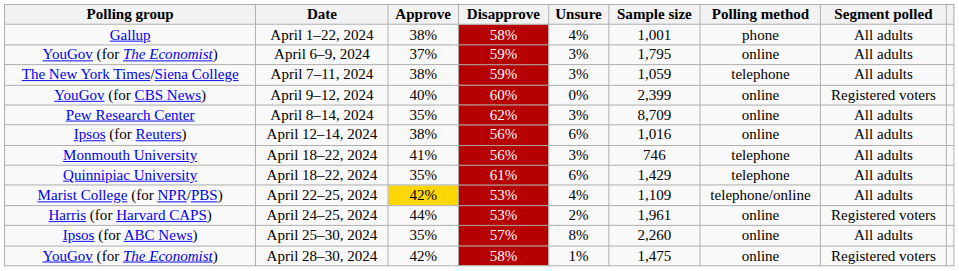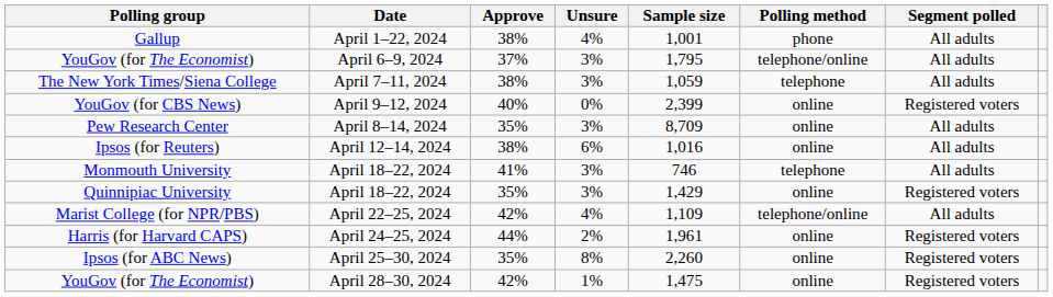 <table class="wikitable sortable" style="text-align:center;line-height:14px;width: 80%;">
 <tr>
 <th class="unsortable">Polling group</th>
 <th>Date</th>
 <th>Approve</th>
-<th>Disapprove</th>
 <th>Unsure</th>
 <th>Sample size</th>
 <th>Polling method</th>
 <th class="unsortable">Segment polled</th>
 <th class="unsortable"></th>
 </tr>
 <tr>
 <td><a href='#'>Gallup</a></td>
 <td>April 1–22, 2024</td>
 <td>38%</td>
-<td style="background: #B60000; color: white">58%</td>
 <td>4%</td>
 <td>1,001</td>
 <td>phone</td>
 <td rowspan="1">All adults</td>
 <td></td>
 </tr>
 <tr>
 <td><a href='#'>YouGov</a> (for <em><a href='#'>The Economist</a></em>)</td>
 <td>April 6–9, 2024</td>
 <td>37%</td>
-<td style="background: #B60000; color: white">59%</td>
 <td>3%</td>
 <td>1,795</td>
-<td>online</td>
+<td>telephone/online</td>
 <td rowspan="1">All adults</td>
 <td></td>
 </tr>
 <tr>
 <td><a href='#'>The New York Times</a>/<a href='#'>Siena College</a></td>
 <td>April 7–11, 2024</td>
 <td>38%</td>
-<td style="background: #B60000; color: white">59%</td>
 <td>3%</td>
 <td>1,059</td>
 <td>telephone</td>
 <td rowspan="1">All adults</td>
 <td></td>
 </tr>
 <tr>
 <td><a href='#'>YouGov</a> (for <a href='#'>CBS News</a>)</td>
 <td>April 9–12, 2024</td>
 <td>40%</td>
-<td style="background: #B60000; color: white">60%</td>
 <td>0%</td>
 <td>2,399</td>
 <td>online</td>
 <td rowspan="1">Registered voters</td>
 <td></td>
 </tr>
 <tr>
 <td><a href='#'>Pew Research Center</a></td>
 <td>April 8–14, 2024</td>
 <td>35%</td>
-<td style="background: #B60000; color: white">62%</td>
 <td>3%</td>
 <td>8,709</td>
 <td>online</td>
 <td rowspan="1">All adults</td>
 <td></td>
 </tr>
 <tr>
 <td><a href='#'>Ipsos</a> (for <a href='#'>Reuters</a>)</td>
 <td>April 12–14, 2024</td>
 <td>38%</td>
-<td style="background: #B60000; color: white">56%</td>
 <td>6%</td>
 <td>1,016</td>
 <td>online</td>
 <td rowspan="1">All adults</td>
 <td></td>
 </tr>
 <tr>
 <td><a href='#'>Monmouth University</a></td>
 <td>April 18–22, 2024</td>
 <td>41%</td>
-<td style="background: #B60000; color: white">56%</td>
 <td>3%</td>
 <td>746</td>
 <td>telephone</td>
 <td rowspan="1">All adults</td>
 <td></td>
 </tr>
 <tr>
 <td><a href='#'>Quinnipiac University</a></td>
 <td>April 18–22, 2024</td>
 <td>35%</td>
-<td style="background: #B60000; color: white">61%</td>
-<td>6%</td>
+<td>3%</td>
 <td>1,429</td>
-<td>telephone</td>
-<td rowspan="1">All adults</td>
+<td>online</td>
+<td rowspan="1">Registered voters</td>
 <td></td>
 </tr>
 <tr>
 <td rowspan="1"><a href='#'>Marist College</a> (for <a href='#'>NPR</a>/<a href='#'>PBS</a>)</td>
 <td>April 22–25, 2024</td>
-<td style="background: gold;">42%</td>
-<td style="background: #B60000; color: white">53%</td>
+<td>42%</td>
 <td>4%</td>
 <td>1,109</td>
 <td>telephone/online</td>
 <td rowspan="1">All adults</td>
 <td></td>
 </tr>
 <tr>
 <td rowspan="1"><a href='#'>Harris</a> (for <a href='#'>Harvard CAPS</a>)</td>
 <td>April 24–25, 2024</td>
 <td>44%</td>
-<td style="background: #B60000; color: white">53%</td>
 <td>2%</td>
 <td>1,961</td>
 <td>online</td>
 <td rowspan="1">Registered voters</td>
 <td></td>
 </tr>
 <tr>
 <td><a href='#'>Ipsos</a> (for <a href='#'>ABC News</a>)</td>
 <td>April 25–30, 2024</td>
 <td>35%</td>
-<td style="background: #B60000; color: white">57%</td>
 <td>8%</td>
 <td>2,260</td>
 <td>online</td>
-<td rowspan="1">All adults</td>
+<td rowspan="1">Registered voters</td>
 <td></td>
 </tr>
 <tr>
 <td><a href='#'>YouGov</a> (for <em><a href='#'>The Economist</a></em>)</td>
 <td>April 28–30, 2024</td>
 <td>42%</td>
-<td style="background: #B60000; color: white">58%</td>
 <td>1%</td>
 <td>1,475</td>
 <td>online</td>
 <td rowspan="1">Registered voters</td>
 <td></td>
 </tr>
 </table>
